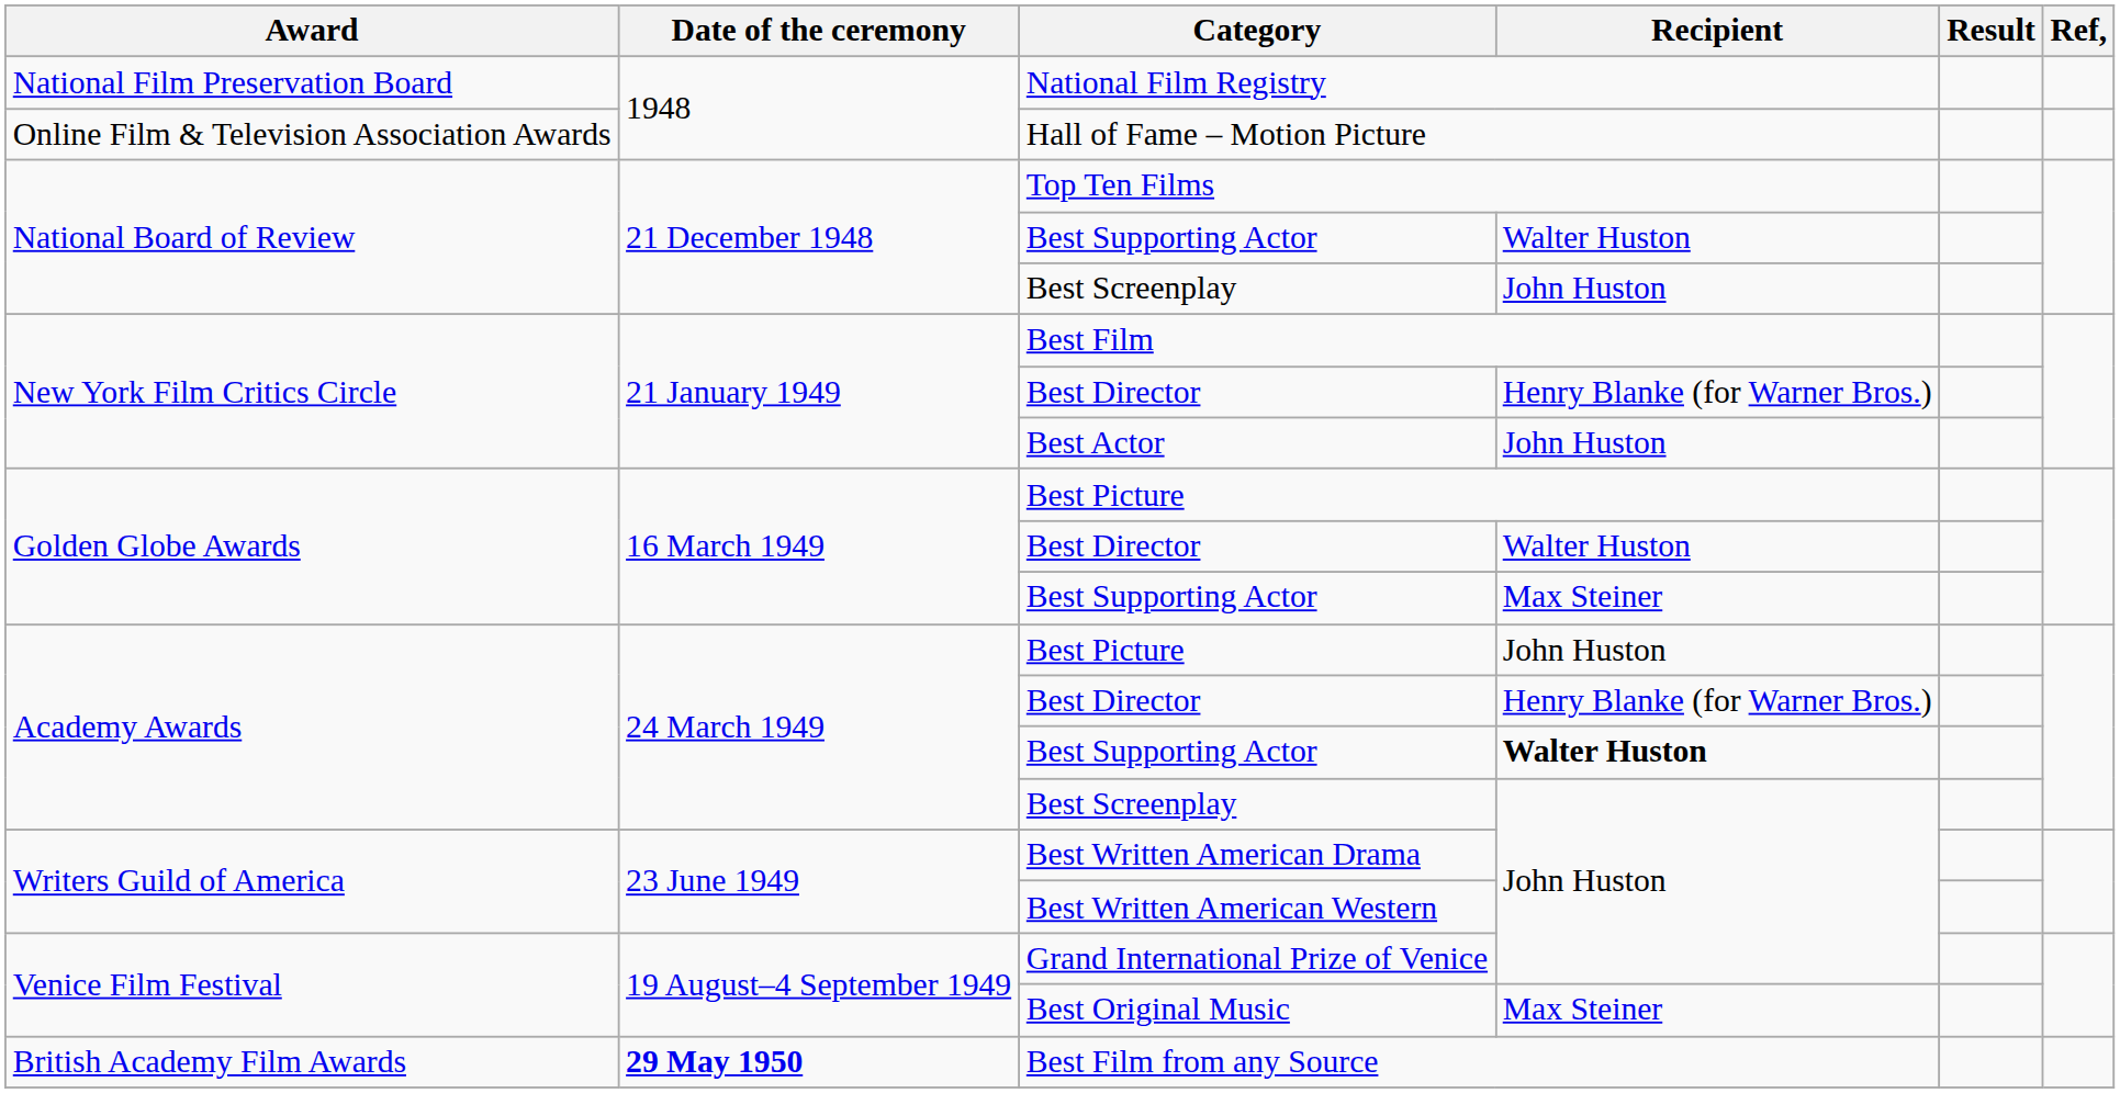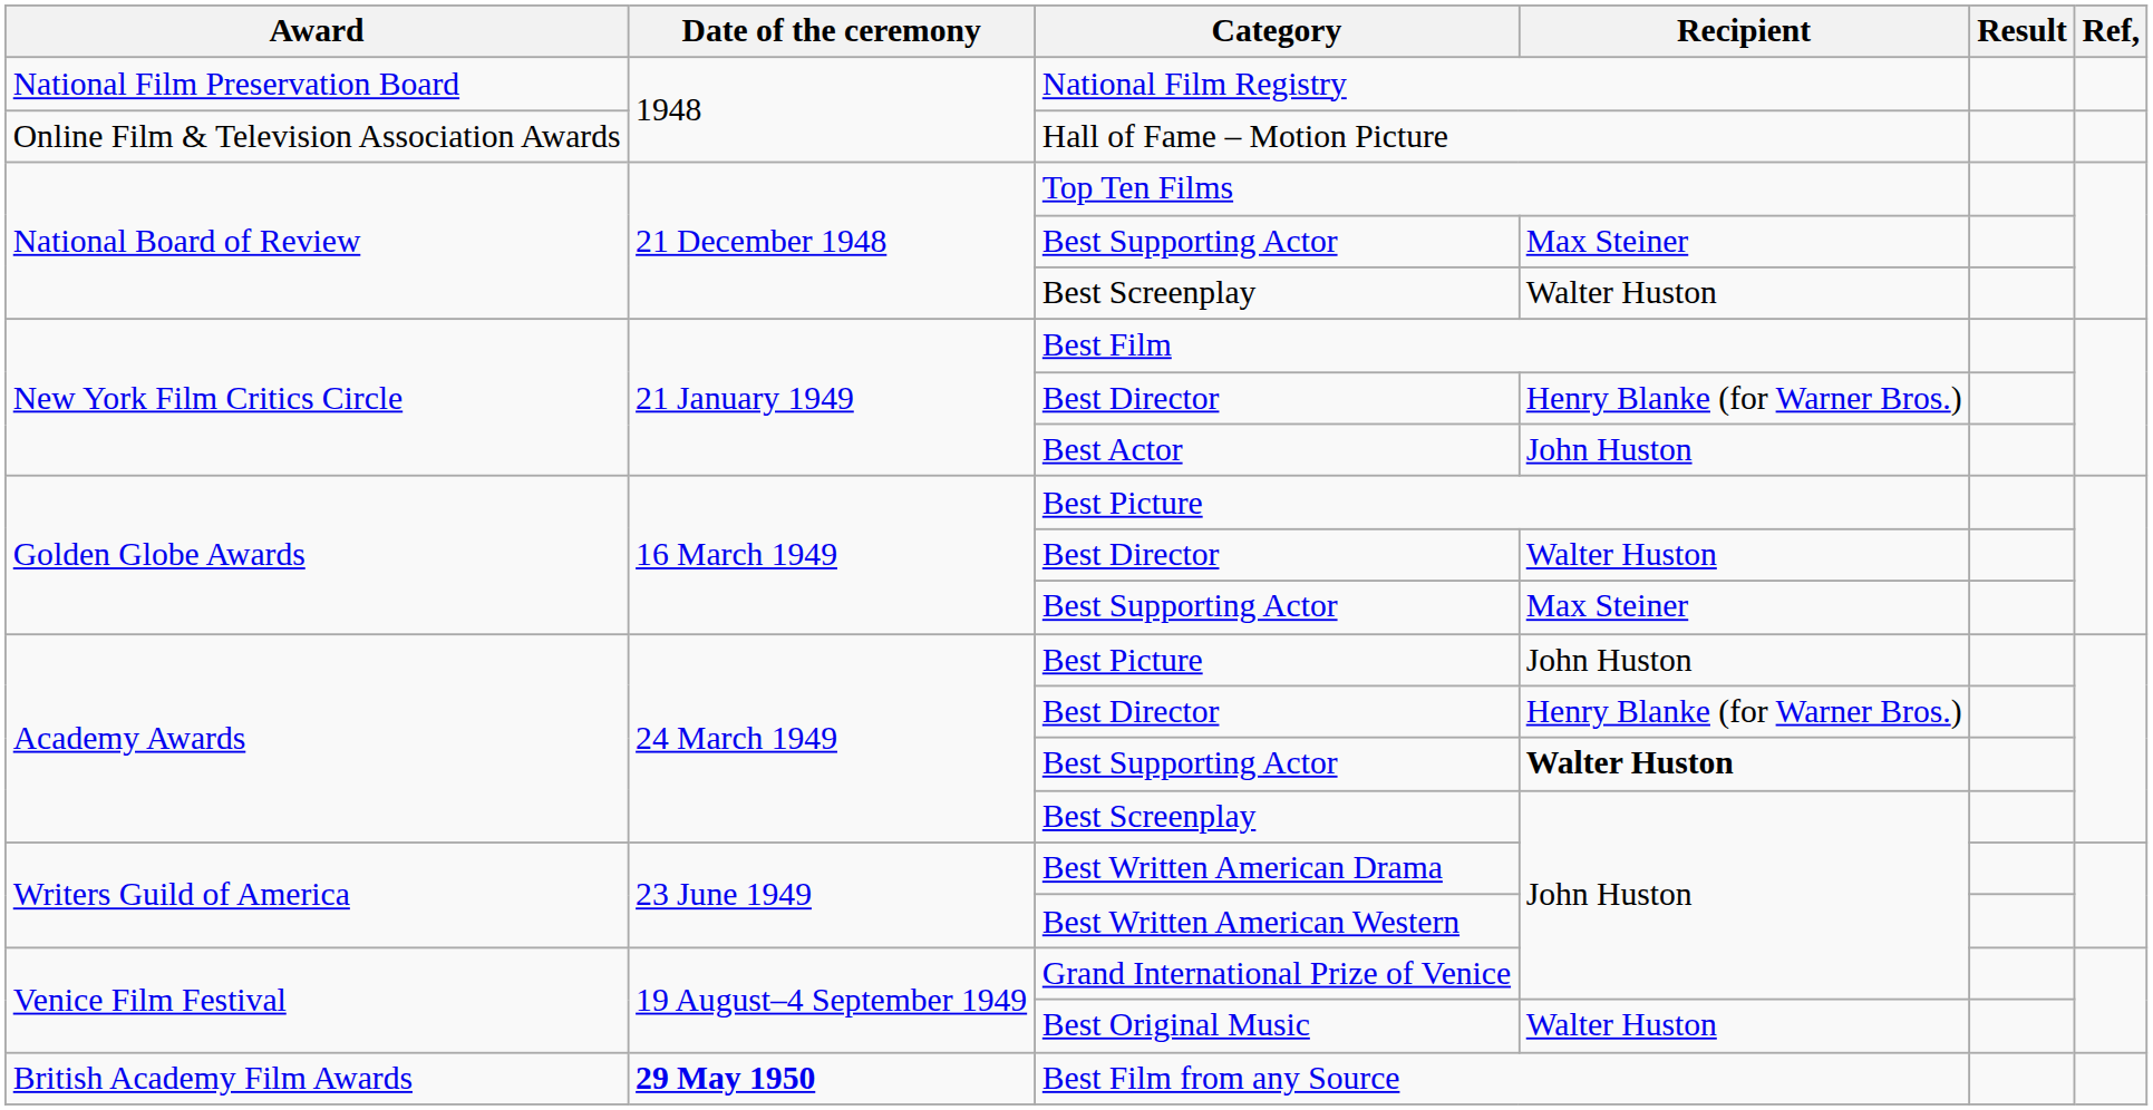 <table class="wikitable plainrowheaders sortable">
 <tr>
 <th>Award</th>
 <th>Date of the ceremony</th>
 <th>Category</th>
 <th>Recipient</th>
 <th>Result</th>
 <th>Ref,</th>
 </tr>
 <tr>
 <td><a href='#'>National Film Preservation Board</a></td>
 <td rowspan="2">1948</td>
 <td colspan="2"><a href='#'>National Film Registry</a></td>
 <td></td>
 <td></td>
 </tr>
 <tr>
 <td>Online Film & Television Association Awards</td>
 <td colspan="2">Hall of Fame – Motion Picture</td>
 <td></td>
 <td></td>
 </tr>
 <tr>
 <td rowspan="3"><a href='#'>National Board of Review</a></td>
 <td rowspan="3"><a href='#'>21 December 1948</a></td>
 <td colspan="2"><a href='#'>Top Ten Films</a></td>
 <td></td>
 <td rowspan="3"></td>
 </tr>
 <tr>
 <td><a href='#'>Best Supporting Actor</a></td>
-<td><a href='#'>Walter Huston</a></td>
+<td><a href='#'>Max Steiner</a></td>
 <td></td>
 </tr>
 <tr>
 <td>Best Screenplay</td>
-<td><a href='#'>John Huston</a></td>
+<td Walter Huston>Walter Huston</td>
 <td></td>
 </tr>
 <tr>
 <td rowspan="3"><a href='#'>New York Film Critics Circle</a></td>
 <td rowspan="3"><a href='#'>21 January 1949</a></td>
 <td colspan="2"><a href='#'>Best Film</a></td>
 <td></td>
 <td rowspan="3"></td>
 </tr>
 <tr>
 <td><a href='#'>Best Director</a></td>
 <td><a href='#'>Henry Blanke</a> (for <a href='#'>Warner Bros.</a>)</td>
 <td></td>
 </tr>
 <tr>
 <td><a href='#'>Best Actor</a></td>
 <td><a href='#'>John Huston</a></td>
 <td></td>
 </tr>
 <tr>
 <td rowspan="3"><a href='#'>Golden Globe Awards</a></td>
 <td rowspan="3"><a href='#'>16 March 1949</a></td>
 <td colspan="2"><a href='#'>Best Picture</a></td>
 <td></td>
 <td rowspan="3"></td>
 </tr>
 <tr>
 <td><a href='#'>Best Director</a></td>
 <td><a href='#'>Walter Huston</a></td>
 <td></td>
 </tr>
 <tr>
 <td><a href='#'>Best Supporting Actor</a></td>
 <td><a href='#'>Max Steiner</a></td>
 <td></td>
 </tr>
 <tr>
 <td rowspan="4"><a href='#'>Academy Awards</a></td>
 <td rowspan="4"><a href='#'>24 March 1949</a></td>
 <td><a href='#'>Best Picture</a></td>
 <td John Huston>John Huston</td>
 <td></td>
 <td rowspan="4"></td>
 </tr>
 <tr>
 <td><a href='#'>Best Director</a></td>
 <td><a href='#'>Henry Blanke</a> (for <a href='#'>Warner Bros.</a>)</td>
 <td></td>
 </tr>
 <tr>
 <td><a href='#'>Best Supporting Actor</a></td>
 <td Walter Huston><strong>Walter Huston</strong></td>
 <td></td>
 </tr>
 <tr>
 <td><a href='#'>Best Screenplay</a></td>
 <td rowspan="4">John Huston</td>
 <td></td>
 </tr>
 <tr>
 <td rowspan="2"><a href='#'>Writers Guild of America</a></td>
 <td rowspan="2"><a href='#'>23 June 1949</a></td>
 <td><a href='#'>Best Written American Drama</a></td>
 <td></td>
 <td rowspan="2"></td>
 </tr>
 <tr>
 <td><a href='#'>Best Written American Western</a></td>
 <td></td>
 </tr>
 <tr>
 <td rowspan="2"><a href='#'>Venice Film Festival</a></td>
 <td rowspan="2"><a href='#'>19 August–4 September 1949</a></td>
 <td><a href='#'>Grand International Prize of Venice</a></td>
 <td></td>
 <td rowspan="2"></td>
 </tr>
 <tr>
 <td><a href='#'>Best Original Music</a></td>
-<td><a href='#'>Max Steiner</a></td>
+<td><a href='#'>Walter Huston</a></td>
 <td></td>
 </tr>
 <tr>
 <td><a href='#'>British Academy Film Awards</a></td>
 <td><strong><a href='#'>29 May 1950</a></strong></td>
 <td colspan="2"><a href='#'>Best Film from any Source</a></td>
 <td></td>
 <td></td>
 </tr>
 </table>
